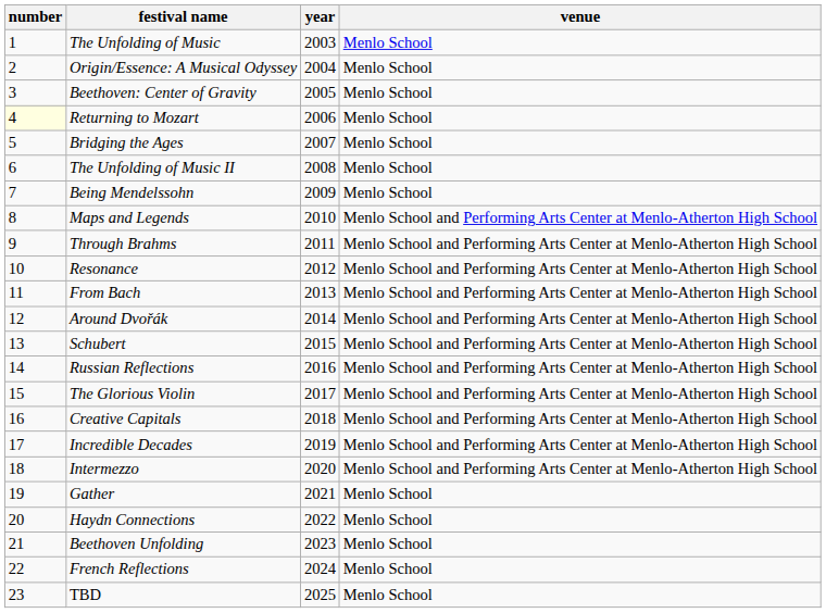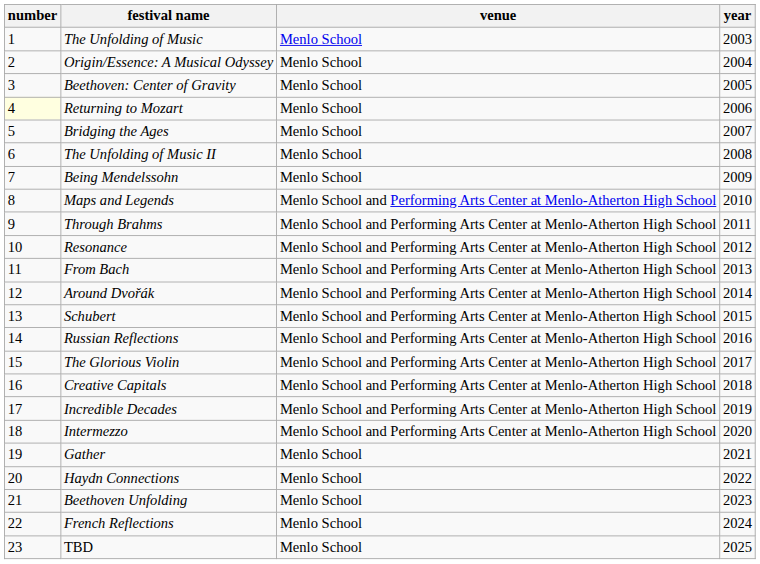 <table class="wikitable">
 <tr>
 <th>number</th>
 <th>festival name</th>
+<th>venue</th>
 <th>year</th>
-<th>venue</th>
 </tr>
 <tr>
 <td>1</td>
 <td><em>The Unfolding of Music</em></td>
+<td><a href='#'>Menlo School</a></td>
 <td>2003</td>
-<td><a href='#'>Menlo School</a></td>
 </tr>
 <tr>
 <td>2</td>
 <td><em>Origin/Essence: A Musical Odyssey</em></td>
+<td>Menlo School</td>
 <td>2004</td>
-<td>Menlo School</td>
 </tr>
 <tr>
 <td>3</td>
 <td><em>Beethoven: Center of Gravity</em></td>
+<td>Menlo School</td>
 <td>2005</td>
-<td>Menlo School</td>
 </tr>
 <tr>
 <td style="background: lightyellow;">4</td>
 <td><em>Returning to Mozart</em></td>
+<td>Menlo School</td>
 <td>2006</td>
-<td>Menlo School</td>
 </tr>
 <tr>
 <td>5</td>
 <td><em>Bridging the Ages</em></td>
+<td>Menlo School</td>
 <td>2007</td>
-<td>Menlo School</td>
 </tr>
 <tr>
 <td>6</td>
 <td><em>The Unfolding of Music II</em></td>
+<td>Menlo School</td>
 <td>2008</td>
-<td>Menlo School</td>
 </tr>
 <tr>
 <td>7</td>
 <td><em>Being Mendelssohn</em></td>
+<td>Menlo School</td>
 <td>2009</td>
-<td>Menlo School</td>
 </tr>
 <tr>
 <td>8</td>
 <td><em>Maps and Legends</em></td>
+<td>Menlo School and <a href='#'>Performing Arts Center at Menlo-Atherton High School</a></td>
 <td>2010</td>
-<td>Menlo School and <a href='#'>Performing Arts Center at Menlo-Atherton High School</a></td>
 </tr>
 <tr>
 <td>9</td>
 <td><em>Through Brahms</em></td>
+<td>Menlo School and Performing Arts Center at Menlo-Atherton High School</td>
 <td>2011</td>
-<td>Menlo School and Performing Arts Center at Menlo-Atherton High School</td>
 </tr>
 <tr>
 <td>10</td>
 <td><em>Resonance</em></td>
+<td>Menlo School and Performing Arts Center at Menlo-Atherton High School</td>
 <td>2012</td>
-<td>Menlo School and Performing Arts Center at Menlo-Atherton High School</td>
 </tr>
 <tr>
 <td>11</td>
 <td><em>From Bach</em></td>
+<td>Menlo School and Performing Arts Center at Menlo-Atherton High School</td>
 <td>2013</td>
-<td>Menlo School and Performing Arts Center at Menlo-Atherton High School</td>
 </tr>
 <tr>
 <td>12</td>
 <td><em>Around Dvořák</em></td>
+<td>Menlo School and Performing Arts Center at Menlo-Atherton High School</td>
 <td>2014</td>
-<td>Menlo School and Performing Arts Center at Menlo-Atherton High School</td>
 </tr>
 <tr>
 <td>13</td>
 <td><em>Schubert</em></td>
+<td>Menlo School and Performing Arts Center at Menlo-Atherton High School</td>
 <td>2015</td>
-<td>Menlo School and Performing Arts Center at Menlo-Atherton High School</td>
 </tr>
 <tr>
 <td>14</td>
 <td><em>Russian Reflections</em></td>
+<td>Menlo School and Performing Arts Center at Menlo-Atherton High School</td>
 <td>2016</td>
-<td>Menlo School and Performing Arts Center at Menlo-Atherton High School</td>
 </tr>
 <tr>
 <td>15</td>
 <td><em>The Glorious Violin</em></td>
+<td>Menlo School and Performing Arts Center at Menlo-Atherton High School</td>
 <td>2017</td>
-<td>Menlo School and Performing Arts Center at Menlo-Atherton High School</td>
 </tr>
 <tr>
 <td>16</td>
 <td><em>Creative Capitals</em></td>
+<td>Menlo School and Performing Arts Center at Menlo-Atherton High School</td>
 <td>2018</td>
-<td>Menlo School and Performing Arts Center at Menlo-Atherton High School</td>
 </tr>
 <tr>
 <td>17</td>
 <td><em>Incredible Decades</em></td>
+<td>Menlo School and Performing Arts Center at Menlo-Atherton High School</td>
 <td>2019</td>
-<td>Menlo School and Performing Arts Center at Menlo-Atherton High School</td>
 </tr>
 <tr>
 <td>18</td>
 <td><em>Intermezzo</em></td>
+<td>Menlo School and Performing Arts Center at Menlo-Atherton High School</td>
 <td>2020</td>
-<td>Menlo School and Performing Arts Center at Menlo-Atherton High School</td>
 </tr>
 <tr>
 <td>19</td>
 <td><em>Gather</em></td>
+<td>Menlo School</td>
 <td>2021</td>
-<td>Menlo School</td>
 </tr>
 <tr>
 <td>20</td>
 <td><em>Haydn Connections</em></td>
+<td>Menlo School</td>
 <td>2022</td>
-<td>Menlo School</td>
 </tr>
 <tr>
 <td>21</td>
 <td><em>Beethoven Unfolding</em></td>
+<td>Menlo School</td>
 <td>2023</td>
-<td>Menlo School</td>
 </tr>
 <tr>
 <td>22</td>
 <td><em>French Reflections</em></td>
+<td>Menlo School</td>
 <td>2024</td>
-<td>Menlo School</td>
 </tr>
 <tr>
 <td>23</td>
 <td>TBD</td>
+<td>Menlo School</td>
 <td>2025</td>
-<td>Menlo School</td>
 </tr>
 </table>
